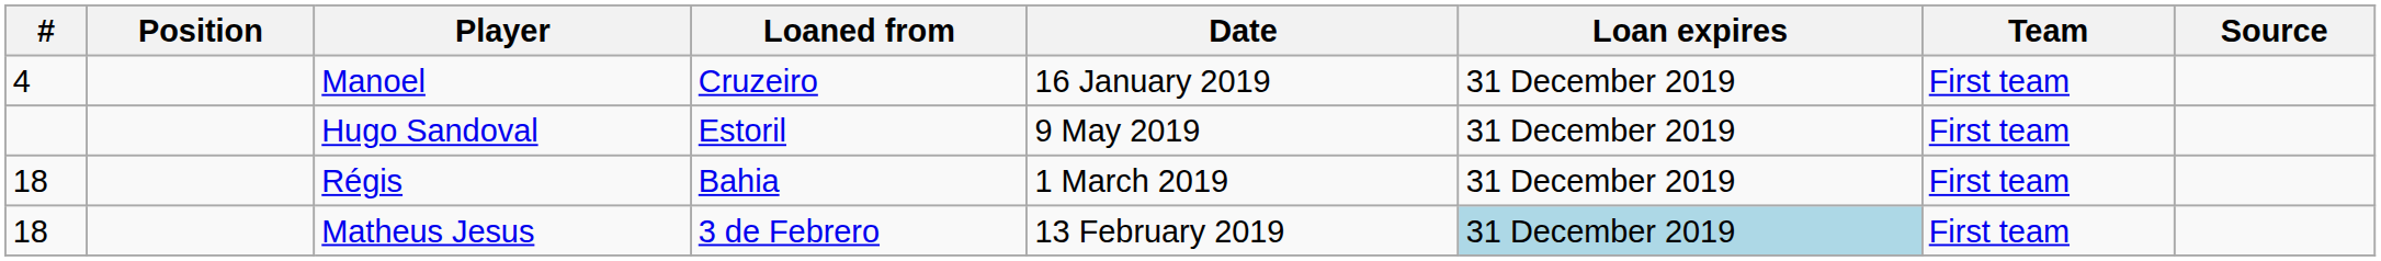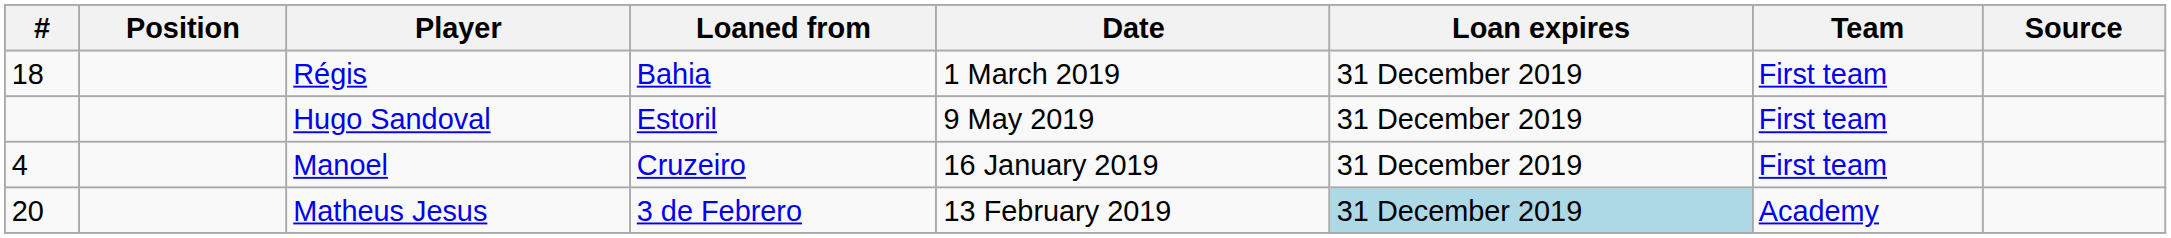 <table class="wikitable sortable" style="width:90%; text-align:center; font-size:95%; text-align:left;">
 <tr>
 <th><strong>#</strong></th>
 <th><strong>Position </strong></th>
 <th><strong>Player </strong></th>
 <th><strong>Loaned from</strong></th>
 <th><strong>Date </strong></th>
 <th><strong>Loan expires </strong></th>
 <th><strong>Team</strong></th>
 <th><strong>Source</strong></th>
 </tr>
 <tr>
-<td>4</td>
+<td>18</td>
 <td></td>
-<td> <a href='#'>Manoel</a></td>
-<td> <a href='#'>Cruzeiro</a></td>
-<td>16 January 2019</td>
+<td> <a href='#'>Régis</a></td>
+<td> <a href='#'>Bahia</a></td>
+<td>1 March 2019</td>
 <td>31 December 2019</td>
 <td><a href='#'>First team</a></td>
 <td></td>
 </tr>
 <tr>
 <td></td>
 <td></td>
 <td> <a href='#'>Hugo Sandoval</a></td>
 <td> <a href='#'>Estoril</a></td>
 <td>9 May 2019</td>
 <td>31 December 2019</td>
 <td><a href='#'>First team</a></td>
 <td></td>
 </tr>
 <tr>
-<td>18</td>
+<td>4</td>
 <td></td>
-<td> <a href='#'>Régis</a></td>
-<td> <a href='#'>Bahia</a></td>
-<td>1 March 2019</td>
+<td> <a href='#'>Manoel</a></td>
+<td> <a href='#'>Cruzeiro</a></td>
+<td>16 January 2019</td>
 <td>31 December 2019</td>
 <td><a href='#'>First team</a></td>
 <td></td>
 </tr>
 <tr>
-<td>18</td>
+<td>20</td>
 <td></td>
 <td> <a href='#'>Matheus Jesus</a></td>
 <td> <a href='#'>3 de Febrero</a></td>
 <td>13 February 2019</td>
 <td style="background: lightblue;">31 December 2019 </td>
-<td><a href='#'>First team</a></td>
+<td><a href='#'>Academy</a></td>
 <td></td>
 </tr>
 </table>
